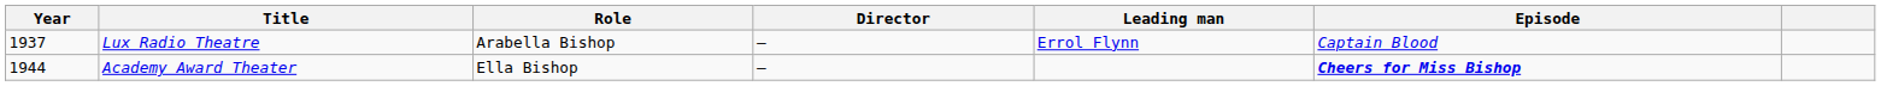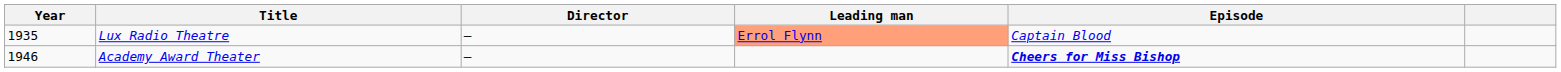 <table class="wikitable sortable" width="100%">
 <tr>
 <th width="5%">Year</th>
 <th width="20%">Title</th>
-<th width="15%">Role</th>
 <th width="15%">Director</th>
 <th width="15%">Leading man</th>
 <th width="25%">Episode</th>
 <th width="5%" class="unsortable"></th>
 </tr>
 <tr>
-<td>1937</td>
+<td>1935</td>
 <td><em><a href='#'>Lux Radio Theatre</a></em></td>
-<td>Arabella Bishop</td>
 <td>—</td>
-<td><a href='#'>Errol Flynn</a></td>
+<td style="background: lightsalmon;"><a href='#'>Errol Flynn</a></td>
 <td><em><a href='#'>Captain Blood</a></em></td>
 <td></td>
 </tr>
 <tr>
-<td>1944</td>
+<td>1946</td>
 <td><em><a href='#'>Academy Award Theater</a></em></td>
-<td>Ella Bishop</td>
 <td>—</td>
 <td></td>
 <td><strong><em><a href='#'>Cheers for Miss Bishop</a></em></strong></td>
 <td></td>
 </tr>
 </table>
